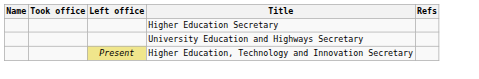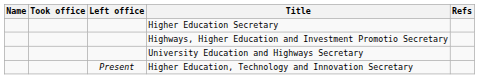 <table class="wikitable plainrowheaders sortable" style="font-size:90%; text-align:left;">
 <tr>
 <th scope=col>Name</th>
 <th scope=col>Took office</th>
 <th scope=col>Left office</th>
 <th scope=col>Title</th>
 <th scope=col class=unsortable>Refs</th>
 </tr>
 <tr>
 <td></td>
 <td align=center></td>
 <td align=center></td>
 <td>Higher Education Secretary</td>
 <td align=center></td>
 </tr>
 <tr>
 <td></td>
 <td align=center></td>
 <td align=center></td>
+<td>Highways, Higher Education and Investment Promotio Secretary</td>
+<td align=center></td>
+</tr>
+<tr>
+<td></td>
+<td align=center></td>
+<td align=center></td>
 <td>University Education and Highways Secretary</td>
 <td align=center></td>
 </tr>
 <tr>
 <td></td>
 <td align=center></td>
-<td align=center style="background: khaki;"><em>Present</em></td>
+<td align=center><em>Present</em></td>
 <td>Higher Education, Technology and Innovation Secretary</td>
 <td align=center></td>
 </tr>
 </table>
